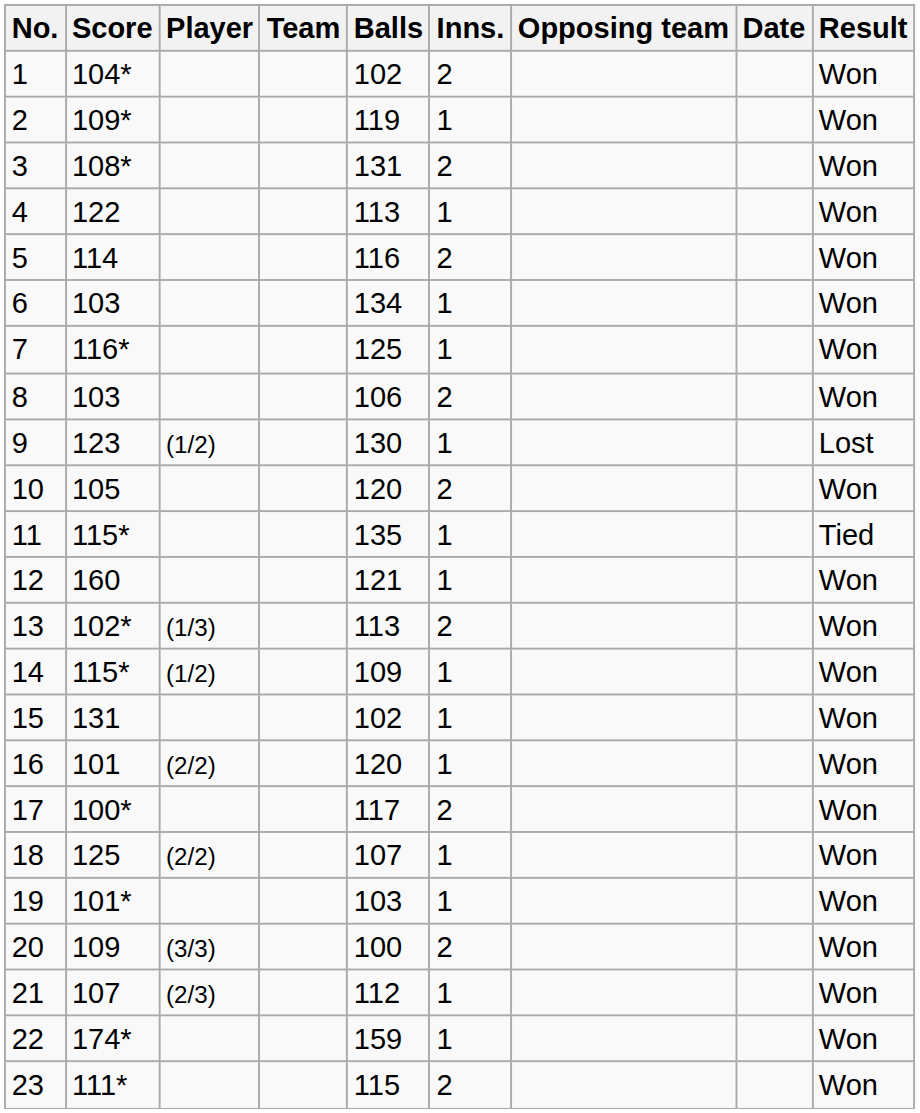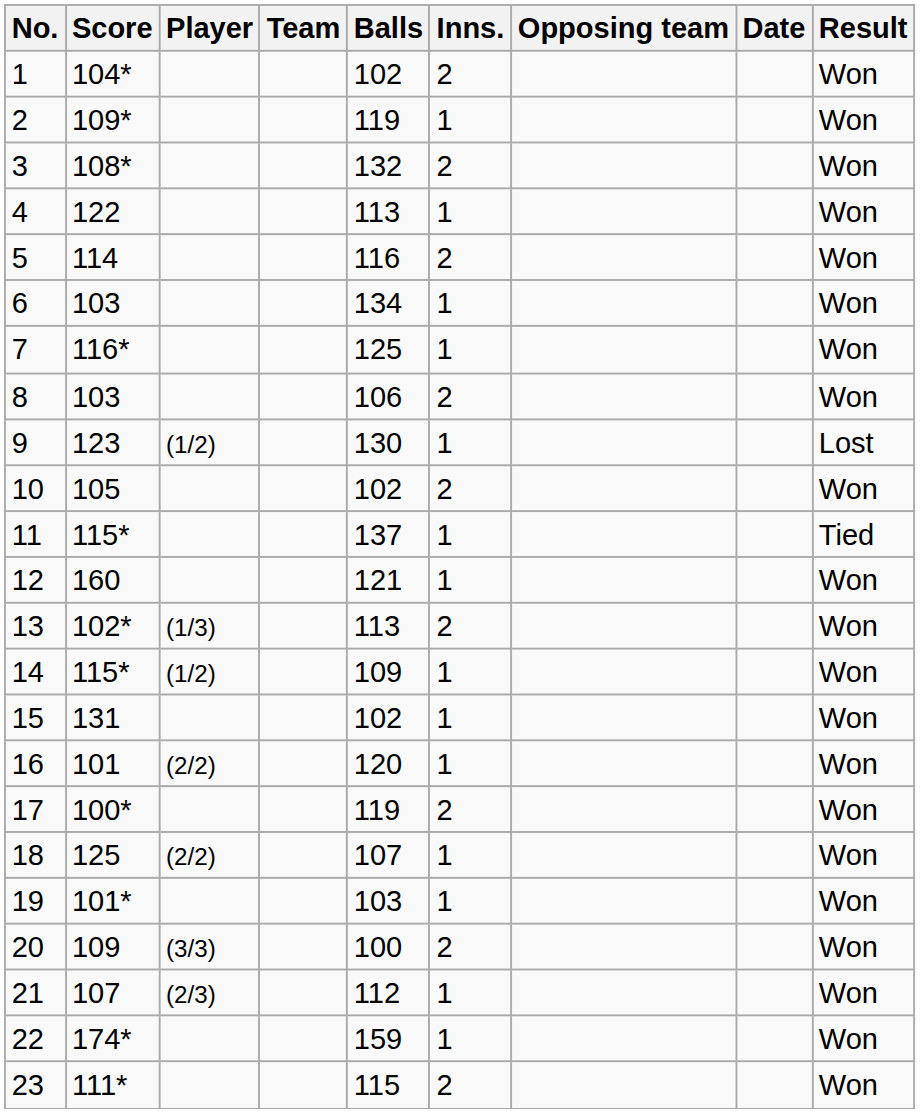 <table class="wikitable sortable" style="font-size:95%">
 <tr>
 <th>No.</th>
 <th>Score</th>
 <th>Player</th>
 <th>Team</th>
 <th>Balls</th>
 <th>Inns.</th>
 <th>Opposing team</th>
 <th>Date</th>
 <th>Result</th>
 </tr>
 <tr>
 <td>1</td>
 <td> 104*</td>
 <td></td>
 <td></td>
 <td>102</td>
 <td>2</td>
 <td></td>
 <td></td>
 <td>Won</td>
 </tr>
 <tr>
 <td>2</td>
 <td> 109*</td>
 <td></td>
 <td></td>
 <td>119</td>
 <td>1</td>
 <td></td>
 <td></td>
 <td>Won</td>
 </tr>
 <tr>
 <td>3</td>
 <td> 108*</td>
 <td></td>
 <td></td>
-<td>131</td>
+<td>132</td>
 <td>2</td>
 <td></td>
 <td></td>
 <td>Won</td>
 </tr>
 <tr>
 <td>4</td>
 <td> 122</td>
 <td></td>
 <td></td>
 <td>113</td>
 <td>1</td>
 <td></td>
 <td></td>
 <td>Won</td>
 </tr>
 <tr>
 <td>5</td>
 <td> 114</td>
 <td></td>
 <td></td>
 <td>116</td>
 <td>2</td>
 <td></td>
 <td></td>
 <td>Won</td>
 </tr>
 <tr>
 <td>6</td>
 <td> 103</td>
 <td></td>
 <td></td>
 <td>134</td>
 <td>1</td>
 <td></td>
 <td></td>
 <td>Won</td>
 </tr>
 <tr>
 <td>7</td>
 <td> 116*</td>
 <td></td>
 <td></td>
 <td>125</td>
 <td>1</td>
 <td></td>
 <td></td>
 <td>Won</td>
 </tr>
 <tr>
 <td>8</td>
 <td> 103</td>
 <td></td>
 <td></td>
 <td>106</td>
 <td>2</td>
 <td></td>
 <td></td>
 <td>Won</td>
 </tr>
 <tr>
 <td>9</td>
 <td> 123</td>
 <td> <small>(1/2)</small></td>
 <td></td>
 <td>130</td>
 <td>1</td>
 <td></td>
 <td></td>
 <td>Lost</td>
 </tr>
 <tr>
 <td>10</td>
 <td> 105</td>
 <td></td>
 <td></td>
-<td>120</td>
+<td>102</td>
 <td>2</td>
 <td></td>
 <td></td>
 <td>Won</td>
 </tr>
 <tr>
 <td>11</td>
 <td> 115*</td>
 <td></td>
 <td></td>
-<td>135</td>
+<td>137</td>
 <td>1</td>
 <td></td>
 <td></td>
 <td>Tied</td>
 </tr>
 <tr>
 <td>12</td>
 <td> 160</td>
 <td></td>
 <td></td>
 <td>121</td>
 <td>1</td>
 <td></td>
 <td></td>
 <td>Won</td>
 </tr>
 <tr>
 <td>13</td>
 <td> 102*</td>
 <td> <small>(1/3)</small></td>
 <td></td>
 <td>113</td>
 <td>2</td>
 <td></td>
 <td></td>
 <td>Won</td>
 </tr>
 <tr>
 <td>14</td>
 <td> 115*</td>
 <td> <small>(1/2)</small></td>
 <td></td>
 <td>109</td>
 <td>1</td>
 <td></td>
 <td></td>
 <td>Won</td>
 </tr>
 <tr>
 <td>15</td>
 <td> 131</td>
 <td></td>
 <td></td>
 <td>102</td>
 <td>1</td>
 <td></td>
 <td></td>
 <td>Won</td>
 </tr>
 <tr>
 <td>16</td>
 <td> 101</td>
 <td> <small>(2/2)</small></td>
 <td></td>
 <td>120</td>
 <td>1</td>
 <td></td>
 <td></td>
 <td>Won</td>
 </tr>
 <tr>
 <td>17</td>
 <td> 100*</td>
 <td></td>
 <td></td>
-<td>117</td>
+<td>119</td>
 <td>2</td>
 <td></td>
 <td></td>
 <td>Won</td>
 </tr>
 <tr>
 <td>18</td>
 <td> 125</td>
 <td> <small>(2/2)</small></td>
 <td></td>
 <td>107</td>
 <td>1</td>
 <td></td>
 <td></td>
 <td>Won</td>
 </tr>
 <tr>
 <td>19</td>
 <td> 101*</td>
 <td></td>
 <td></td>
 <td>103</td>
 <td>1</td>
 <td></td>
 <td></td>
 <td>Won</td>
 </tr>
 <tr>
 <td>20</td>
 <td> 109</td>
 <td> <small>(3/3)</small></td>
 <td></td>
 <td>100</td>
 <td>2</td>
 <td></td>
 <td></td>
 <td>Won</td>
 </tr>
 <tr>
 <td>21</td>
 <td> 107</td>
 <td> <small>(2/3)</small></td>
 <td></td>
 <td>112</td>
 <td>1</td>
 <td></td>
 <td></td>
 <td>Won</td>
 </tr>
 <tr>
 <td>22</td>
 <td> 174*</td>
 <td></td>
 <td></td>
 <td>159</td>
 <td>1</td>
 <td></td>
 <td></td>
 <td>Won</td>
 </tr>
 <tr>
 <td>23</td>
 <td> 111*</td>
 <td></td>
 <td></td>
 <td>115</td>
 <td>2</td>
 <td></td>
 <td></td>
 <td>Won</td>
 </tr>
 </table>
